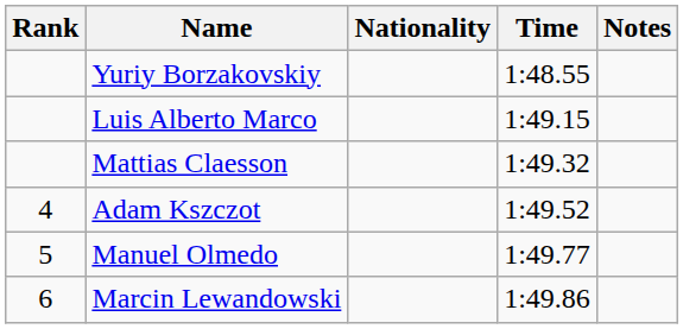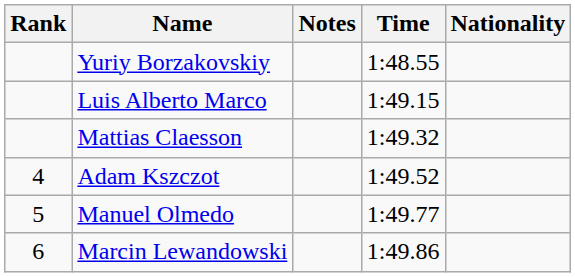 <table class="wikitable sortable" style="text-align:center">
 <tr>
 <th>Rank</th>
 <th>Name</th>
+<th>Notes</th>
+<th>Time</th>
 <th>Nationality</th>
-<th>Time</th>
-<th>Notes</th>
 </tr>
 <tr>
 <td></td>
 <td align="left"><a href='#'>Yuriy Borzakovskiy</a></td>
+<td></td>
+<td>1:48.55</td>
 <td align=left></td>
-<td>1:48.55</td>
-<td></td>
 </tr>
 <tr>
 <td></td>
 <td align="left"><a href='#'>Luis Alberto Marco</a></td>
+<td></td>
+<td>1:49.15</td>
 <td align=left></td>
-<td>1:49.15</td>
-<td></td>
 </tr>
 <tr>
 <td></td>
 <td align="left"><a href='#'>Mattias Claesson</a></td>
+<td></td>
+<td>1:49.32</td>
 <td align=left></td>
-<td>1:49.32</td>
-<td></td>
 </tr>
 <tr>
 <td>4</td>
 <td align="left"><a href='#'>Adam Kszczot</a></td>
+<td></td>
+<td>1:49.52</td>
 <td align=left></td>
-<td>1:49.52</td>
-<td></td>
 </tr>
 <tr>
 <td>5</td>
 <td align="left"><a href='#'>Manuel Olmedo</a></td>
+<td></td>
+<td>1:49.77</td>
 <td align=left></td>
-<td>1:49.77</td>
-<td></td>
 </tr>
 <tr>
 <td>6</td>
 <td align="left"><a href='#'>Marcin Lewandowski</a></td>
+<td></td>
+<td>1:49.86</td>
 <td align=left></td>
-<td>1:49.86</td>
-<td></td>
 </tr>
 </table>
